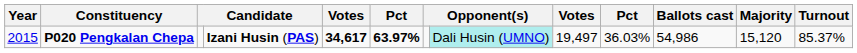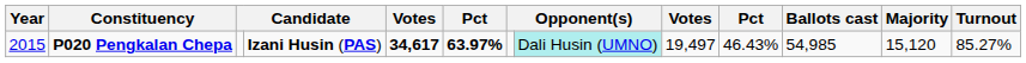 <table class="wikitable" style="margin:0.5em ; font-size:95%">
 <tr>
 <th>Year</th>
 <th>Constituency</th>
 <th colspan=2>Candidate</th>
 <th>Votes</th>
 <th>Pct</th>
 <th colspan=2>Opponent(s)</th>
 <th>Votes</th>
 <th>Pct</th>
 <th>Ballots cast</th>
 <th>Majority</th>
 <th>Turnout</th>
 </tr>
 <tr>
 <td><a href='#'>2015</a></td>
 <td><strong>P020 <a href='#'>Pengkalan Chepa</a></strong></td>
 <td rowspan=2 ></td>
 <td rowspan=2><strong>Izani Husin</strong> (<a href='#'><strong>PAS</strong></a>)</td>
 <td rowspan=2 align="right"><strong>34,617</strong></td>
 <td rowspan=2><strong>63.97%</strong></td>
 <td></td>
 <td style="background: paleturquoise;">Dali Husin (<a href='#'>UMNO</a>)</td>
 <td align="right">19,497</td>
-<td>36.03%</td>
-<td>54,986</td>
+<td>46.43%</td>
+<td>54,985</td>
 <td>15,120</td>
-<td>85.37%</td>
+<td>85.27%</td>
 </tr>
 </table>
